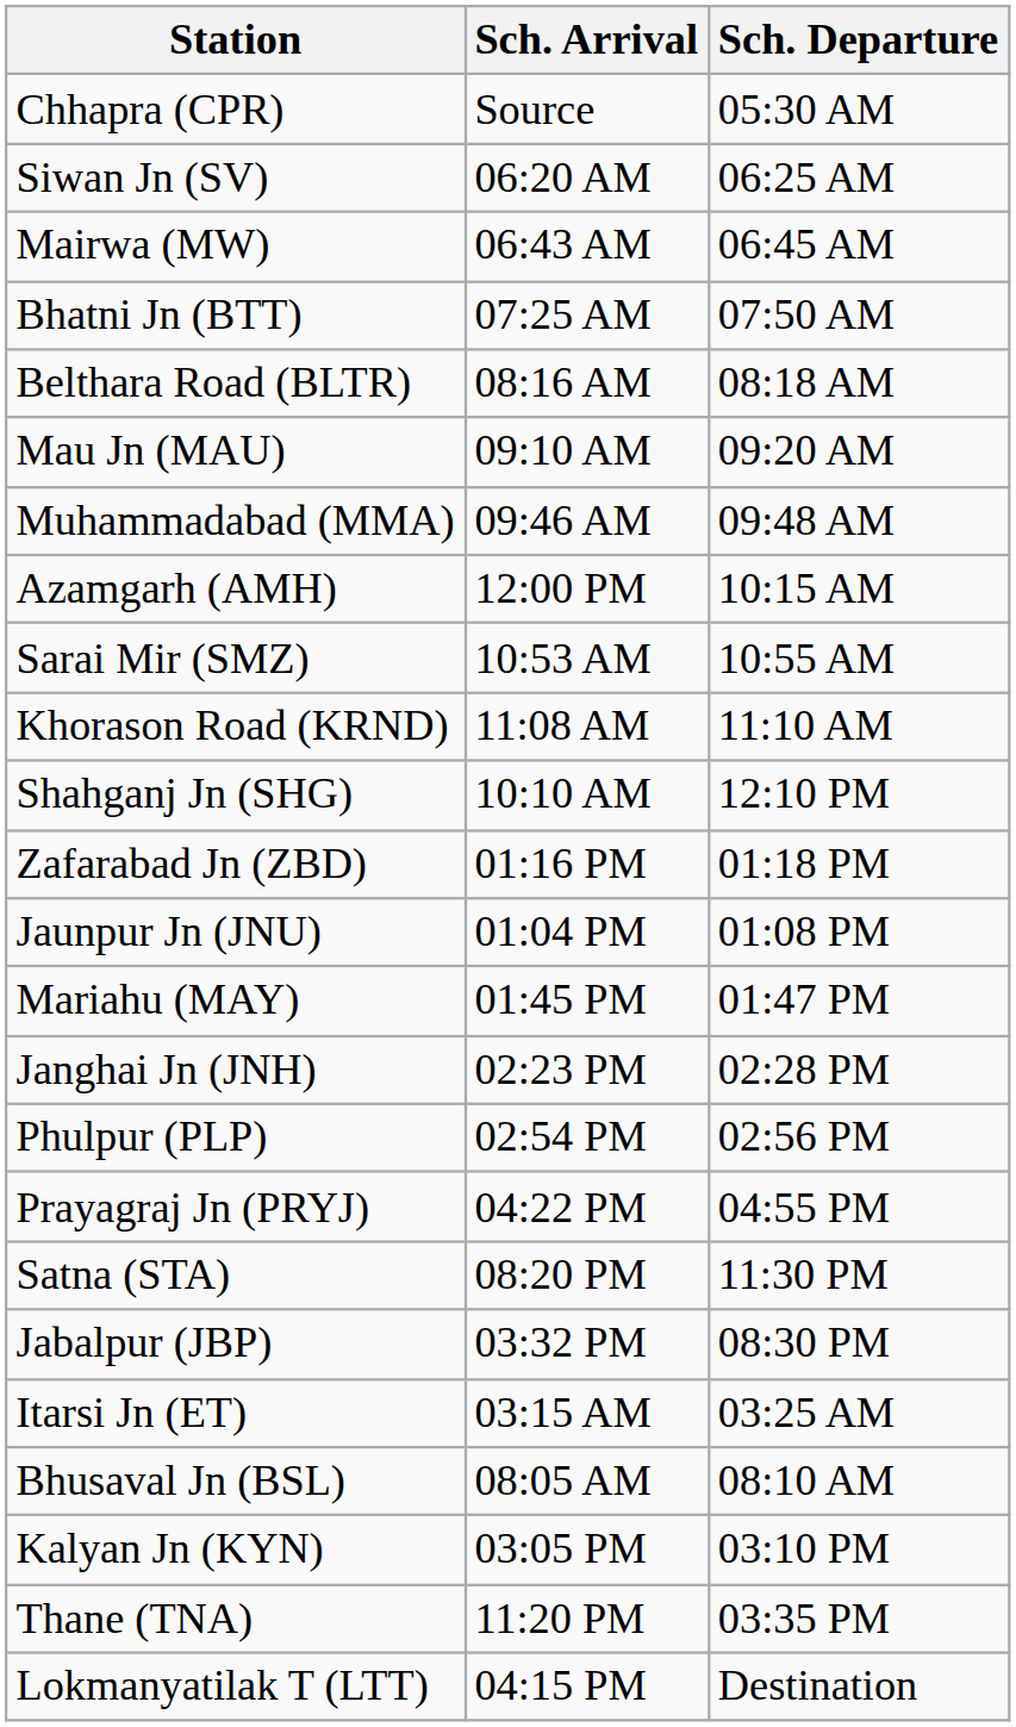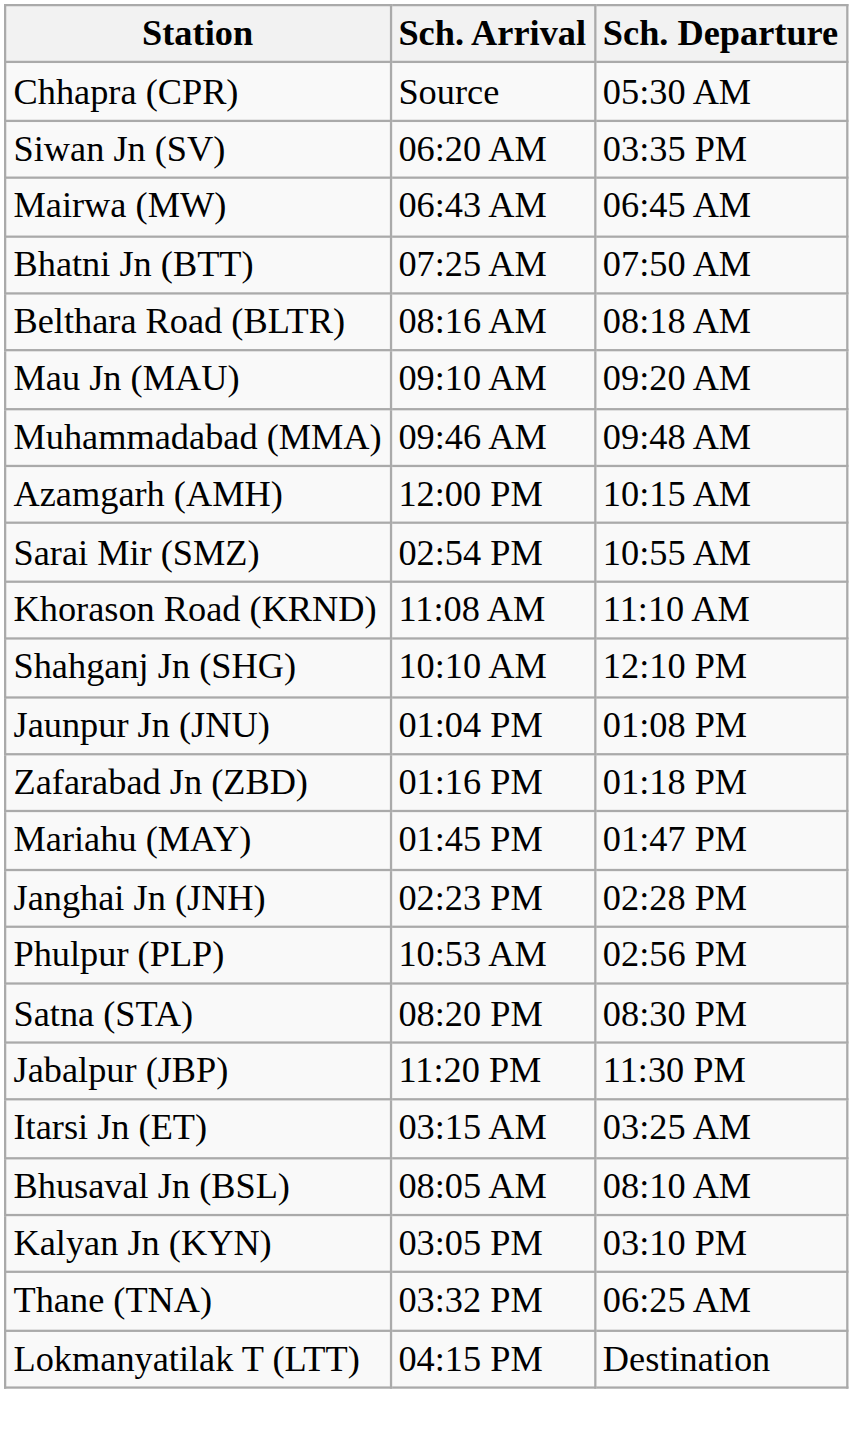 <table class="wikitable">
 <tr>
 <th>Station</th>
 <th>Sch. Arrival</th>
 <th>Sch. Departure</th>
 </tr>
 <tr>
 <td>Chhapra (CPR)</td>
 <td>Source</td>
 <td>05:30 AM</td>
 </tr>
 <tr>
 <td>Siwan Jn (SV)</td>
 <td>06:20 AM</td>
-<td>06:25 AM</td>
+<td>03:35 PM</td>
 </tr>
 <tr>
 <td>Mairwa (MW)</td>
 <td>06:43 AM</td>
 <td>06:45 AM</td>
 </tr>
 <tr>
 <td>Bhatni Jn (BTT)</td>
 <td>07:25 AM</td>
 <td>07:50 AM</td>
 </tr>
 <tr>
 <td>Belthara Road (BLTR)</td>
 <td>08:16 AM</td>
 <td>08:18 AM</td>
 </tr>
 <tr>
 <td>Mau Jn (MAU)</td>
 <td>09:10 AM</td>
 <td>09:20 AM</td>
 </tr>
 <tr>
 <td>Muhammadabad (MMA)</td>
 <td>09:46 AM</td>
 <td>09:48 AM</td>
 </tr>
 <tr>
 <td>Azamgarh (AMH)</td>
 <td>12:00 PM</td>
 <td>10:15 AM</td>
 </tr>
 <tr>
 <td>Sarai Mir (SMZ)</td>
-<td>10:53 AM</td>
+<td>02:54 PM</td>
 <td>10:55 AM</td>
 </tr>
 <tr>
 <td>Khorason Road (KRND)</td>
 <td>11:08 AM</td>
 <td>11:10 AM</td>
 </tr>
 <tr>
 <td>Shahganj Jn (SHG)</td>
 <td>10:10 AM</td>
 <td>12:10 PM</td>
 </tr>
 <tr>
+<td>Jaunpur Jn (JNU)</td>
+<td>01:04 PM</td>
+<td>01:08 PM</td>
+</tr>
+<tr>
 <td>Zafarabad Jn (ZBD)</td>
 <td>01:16 PM</td>
 <td>01:18 PM</td>
-</tr>
-<tr>
-<td>Jaunpur Jn (JNU)</td>
-<td>01:04 PM</td>
-<td>01:08 PM</td>
 </tr>
 <tr>
 <td>Mariahu (MAY)</td>
 <td>01:45 PM</td>
 <td>01:47 PM</td>
 </tr>
 <tr>
 <td>Janghai Jn (JNH)</td>
 <td>02:23 PM</td>
 <td>02:28 PM</td>
 </tr>
 <tr>
 <td>Phulpur (PLP)</td>
-<td>02:54 PM</td>
+<td>10:53 AM</td>
 <td>02:56 PM</td>
-</tr>
-<tr>
-<td>Prayagraj Jn (PRYJ)</td>
-<td>04:22 PM</td>
-<td>04:55 PM</td>
 </tr>
 <tr>
 <td>Satna (STA)</td>
 <td>08:20 PM</td>
-<td>11:30 PM</td>
+<td>08:30 PM</td>
 </tr>
 <tr>
 <td>Jabalpur (JBP)</td>
-<td>03:32 PM</td>
-<td>08:30 PM</td>
+<td>11:20 PM</td>
+<td>11:30 PM</td>
 </tr>
 <tr>
 <td>Itarsi Jn (ET)</td>
 <td>03:15 AM</td>
 <td>03:25 AM</td>
 </tr>
 <tr>
 <td>Bhusaval Jn (BSL)</td>
 <td>08:05 AM</td>
 <td>08:10 AM</td>
 </tr>
 <tr>
 <td>Kalyan Jn (KYN)</td>
 <td>03:05 PM</td>
 <td>03:10 PM</td>
 </tr>
 <tr>
 <td>Thane (TNA)</td>
-<td>11:20 PM</td>
-<td>03:35 PM</td>
+<td>03:32 PM</td>
+<td>06:25 AM</td>
 </tr>
 <tr>
 <td>Lokmanyatilak T (LTT)</td>
 <td>04:15 PM</td>
 <td>Destination</td>
 </tr>
 </table>
